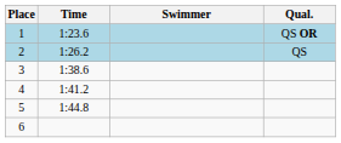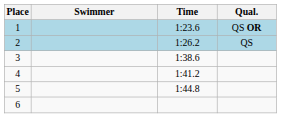 <table class=wikitable style="text-align:center">
 <tr>
 <th>Place</th>
+<th width=200>Swimmer</th>
 <th width=90>Time</th>
-<th width=200>Swimmer</th>
 <th width=90>Qual.</th>
 </tr>
 <tr bgcolor=lightblue>
 <td>1</td>
+<td align=left></td>
 <td>1:23.6</td>
-<td align=left></td>
 <td>QS <strong>OR</strong></td>
 </tr>
 <tr bgcolor=lightblue>
 <td>2</td>
+<td align=left></td>
 <td>1:26.2</td>
-<td align=left></td>
 <td>QS</td>
 </tr>
 <tr>
 <td>3</td>
+<td align=left></td>
 <td>1:38.6</td>
-<td align=left></td>
 <td></td>
 </tr>
 <tr>
 <td>4</td>
+<td align=left></td>
 <td>1:41.2</td>
-<td align=left></td>
 <td></td>
 </tr>
 <tr>
 <td>5</td>
+<td align=left></td>
 <td>1:44.8</td>
-<td align=left></td>
 <td></td>
 </tr>
 <tr>
 <td>6</td>
+<td align=left></td>
 <td></td>
-<td align=left></td>
 <td></td>
 </tr>
 </table>
